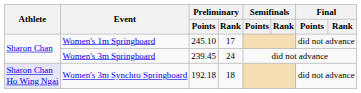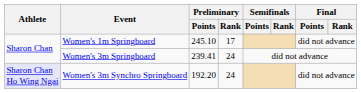 <table class=wikitable style="font-size:90%">
 <tr>
 <th rowspan="2">Athlete</th>
 <th rowspan="2">Event</th>
 <th colspan="2">Preliminary</th>
 <th colspan="2">Semifinals</th>
 <th colspan="2">Final</th>
 </tr>
 <tr>
 <th>Points</th>
 <th>Rank</th>
 <th>Points</th>
 <th>Rank</th>
 <th>Points</th>
 <th>Rank</th>
 </tr>
 <tr>
 <td rowspan="2"><a href='#'>Sharon Chan</a></td>
 <td><a href='#'>Women's 1m Springboard</a></td>
 <td align=center>245.10</td>
 <td align=center>17</td>
 <td colspan= 2 bgcolor="wheat"></td>
 <td align=center colspan=2>did not advance</td>
 </tr>
 <tr>
 <td><a href='#'>Women's 3m Springboard</a></td>
-<td align=center>239.45</td>
+<td align=center>239.41</td>
 <td align=center>24</td>
 <td align=center colspan=4>did not advance</td>
 </tr>
 <tr>
 <td rowspan="1" style="background: lavender;"><a href='#'>Sharon Chan</a><br><a href='#'>Ho Wing Ngai</a></td>
 <td><a href='#'>Women's 3m Synchro Springboard</a></td>
-<td align=center>192.18</td>
-<td align=center>18</td>
+<td align=center>192.20</td>
+<td align=center>24</td>
 <td colspan= 2 bgcolor="wheat"></td>
 <td align=center colspan=2>did not advance</td>
 </tr>
 </table>
